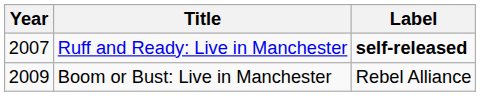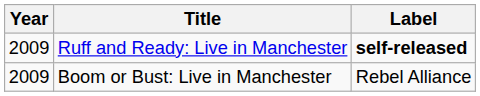 <table class="wikitable">
 <tr>
 <th>Year</th>
 <th>Title</th>
 <th>Label</th>
 </tr>
 <tr>
-<td>2007</td>
+<td>2009</td>
 <td><a href='#'>Ruff and Ready: Live in Manchester</a></td>
 <td><strong>self-released</strong></td>
 </tr>
 <tr>
 <td>2009</td>
 <td>Boom or Bust: Live in Manchester</td>
 <td>Rebel Alliance</td>
 </tr>
 </table>
